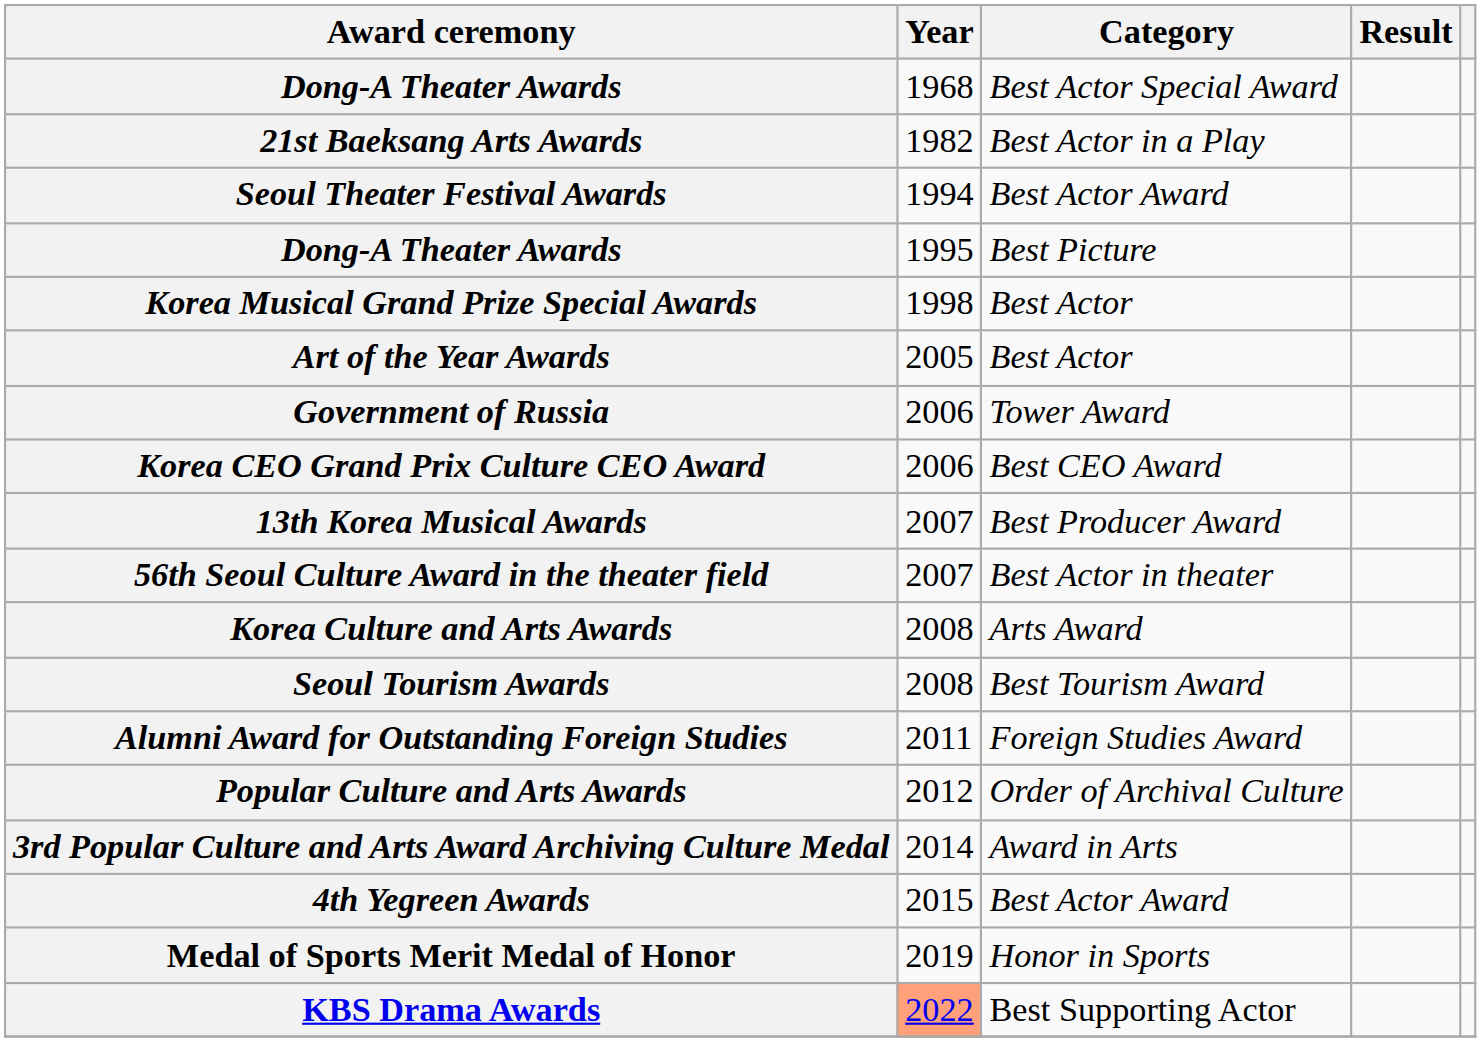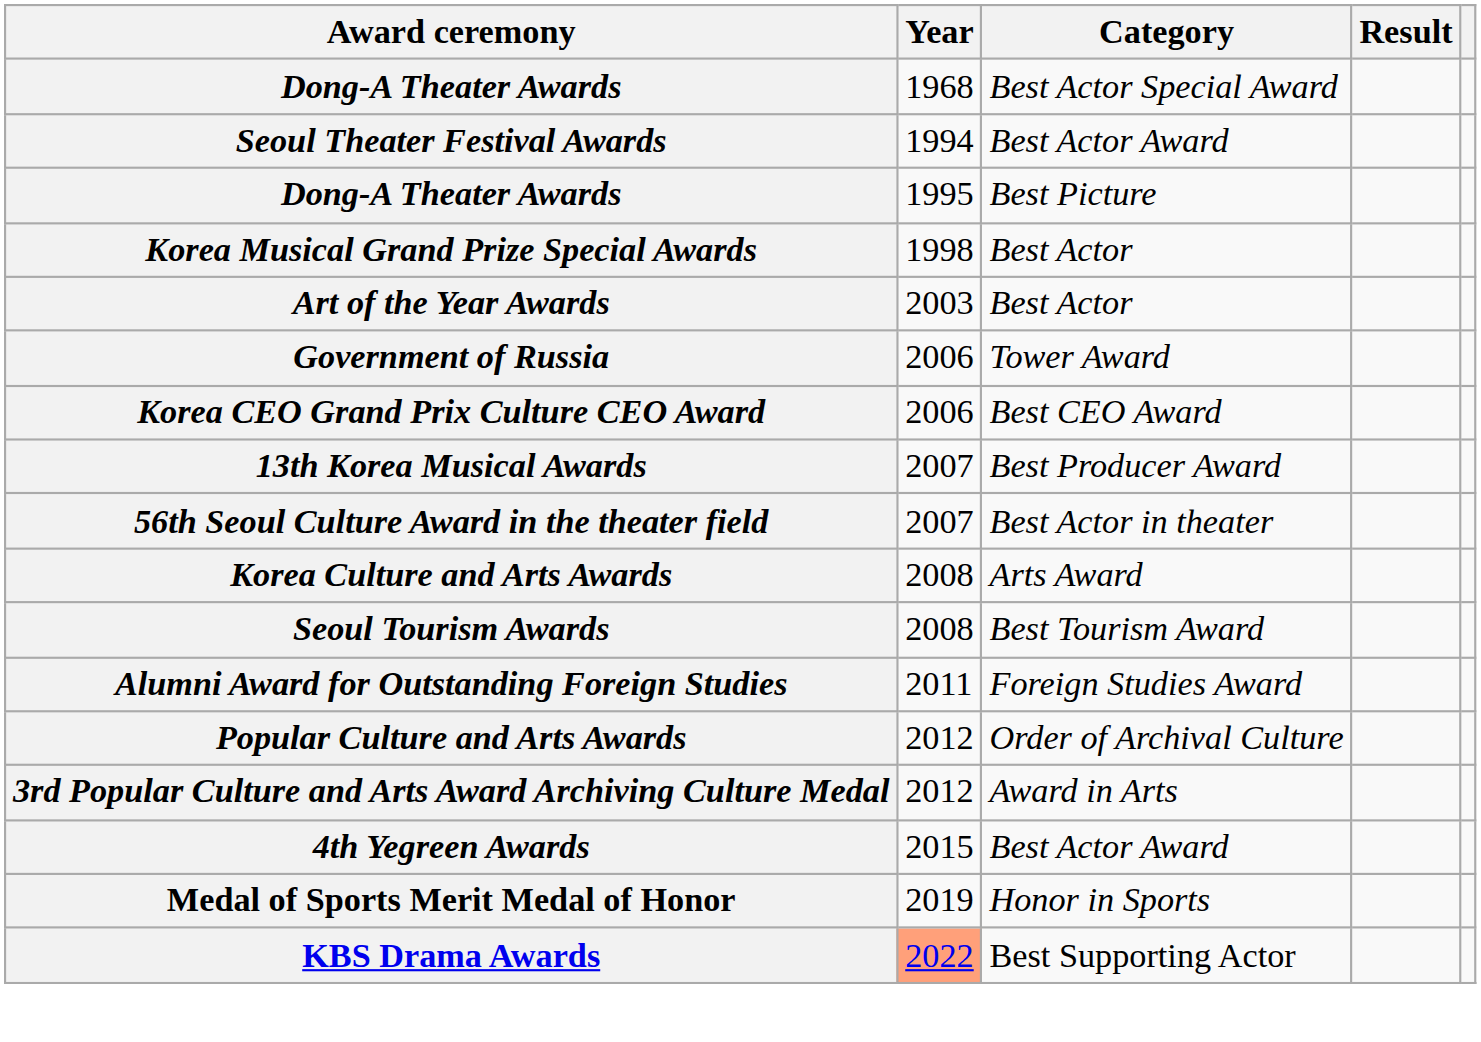 <table class="wikitable plainrowheaders sortable">
 <tr>
 <th scope="col">Award ceremony</th>
 <th scope="col">Year</th>
 <th scope="col">Category</th>
 <th scope="col">Result</th>
 <th scope="col" class="unsortable"></th>
 </tr>
 <tr>
 <th scope="row"><em>Dong-A Theater Awards</em></th>
 <td>1968</td>
 <td><em>Best Actor Special Award</em></td>
-<td></td>
-<td></td>
-</tr>
-<tr>
-<th scope="row"><em>21st Baeksang Arts Awards</em></th>
-<td>1982</td>
-<td><em>Best Actor in a Play</em></td>
 <td></td>
 <td></td>
 </tr>
 <tr>
 <th scope="row"><em>Seoul Theater Festival Awards</em></th>
 <td>1994</td>
 <td><em>Best Actor Award</em></td>
 <td></td>
 <td></td>
 </tr>
 <tr>
 <th scope="row"><em>Dong-A Theater Awards</em></th>
 <td>1995</td>
 <td><em>Best Picture</em></td>
 <td></td>
 <td></td>
 </tr>
 <tr>
 <th scope="row"><em>Korea Musical Grand Prize Special Awards</em></th>
 <td>1998</td>
 <td><em>Best Actor</em></td>
 <td></td>
 <td></td>
 </tr>
 <tr>
 <th scope="row"><em>Art of the Year Awards</em></th>
-<td>2005</td>
+<td>2003</td>
 <td><em>Best Actor</em></td>
 <td></td>
 <td></td>
 </tr>
 <tr>
 <th scope="row"><em>Government of Russia</em></th>
 <td>2006</td>
 <td><em>Tower Award</em></td>
 <td></td>
 <td></td>
 </tr>
 <tr>
 <th scope="row"><em>Korea CEO Grand Prix Culture CEO Award</em></th>
 <td>2006</td>
 <td><em>Best CEO Award</em></td>
 <td></td>
 <td></td>
 </tr>
 <tr>
 <th scope="row"><em>13th Korea Musical Awards</em></th>
 <td>2007</td>
 <td><em>Best Producer Award</em></td>
 <td></td>
 <td></td>
 </tr>
 <tr>
 <th scope="row"><em>56th Seoul Culture Award in the theater field</em></th>
 <td>2007</td>
 <td><em>Best Actor in theater</em></td>
 <td></td>
 <td></td>
 </tr>
 <tr>
 <th scope="row"><em>Korea Culture and Arts Awards</em></th>
 <td>2008</td>
 <td><em>Arts Award</em></td>
 <td></td>
 <td></td>
 </tr>
 <tr>
 <th scope="row"><em>Seoul Tourism Awards</em></th>
 <td>2008</td>
 <td><em>Best Tourism Award</em></td>
 <td></td>
 <td></td>
 </tr>
 <tr>
 <th scope="row"><em>Alumni Award for Outstanding Foreign Studies</em></th>
 <td>2011</td>
 <td><em>Foreign Studies Award</em></td>
 <td></td>
 <td></td>
 </tr>
 <tr>
 <th scope="row"><em>Popular Culture and Arts Awards</em></th>
 <td>2012</td>
 <td><em>Order of Archival Culture</em></td>
 <td></td>
 <td></td>
 </tr>
 <tr>
 <th scope="row"><em>3rd Popular Culture and Arts Award Archiving Culture Medal</em></th>
-<td>2014</td>
+<td>2012</td>
 <td><em>Award in Arts</em></td>
 <td></td>
 <td></td>
 </tr>
 <tr>
 <th scope="row"><em>4th Yegreen Awards</em></th>
 <td>2015</td>
 <td><em>Best Actor Award</em></td>
 <td></td>
 <td></td>
 </tr>
 <tr>
 <th scope="row">Medal of Sports Merit Medal of Honor</th>
 <td>2019</td>
 <td><em>Honor in Sports</em></td>
 <td></td>
 <td></td>
 </tr>
 <tr>
 <th scope="row"><a href='#'>KBS Drama Awards</a></th>
 <td style="background: lightsalmon;"><a href='#'>2022</a></td>
 <td>Best Supporting Actor	</td>
 <td></td>
 <td></td>
 </tr>
 <tr>
 </tr>
 </table>
